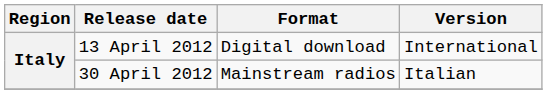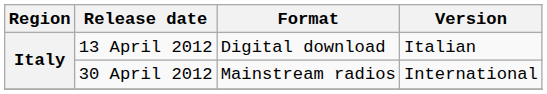 <table class="wikitable plainrowheaders">
 <tr>
 <th>Region</th>
 <th>Release date</th>
 <th>Format</th>
 <th>Version</th>
 </tr>
 <tr>
 <th scope="row" rowspan="2">Italy</th>
 <td>13 April 2012</td>
 <td>Digital download</td>
-<td>International</td>
+<td>Italian</td>
 </tr>
 <tr>
 <td>30 April 2012</td>
 <td>Mainstream radios</td>
-<td>Italian</td>
+<td>International</td>
 </tr>
 <tr>
 </tr>
 </table>
